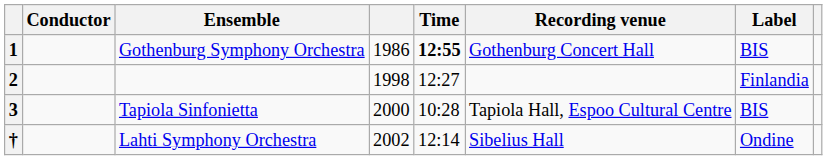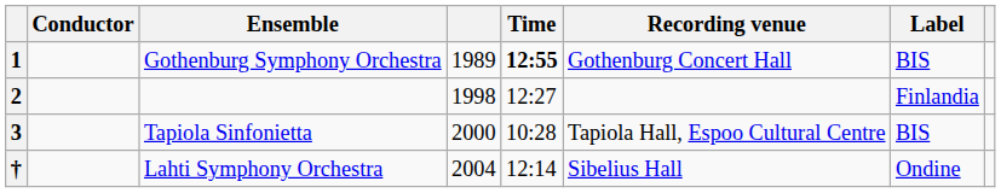 <table class="wikitable" style="margin-right:0; font-size:95%">
 <tr>
 <th scope="col"></th>
 <th scope="col">Conductor</th>
 <th scope="col">Ensemble</th>
 <th scope="col"></th>
 <th scope="col">Time</th>
 <th scope="col">Recording venue</th>
 <th scope="col">Label</th>
 <th scope="col"class="unsortable"></th>
 </tr>
 <tr>
 <th scope="row">1</th>
 <td></td>
 <td><a href='#'>Gothenburg Symphony Orchestra</a></td>
-<td>1986</td>
+<td>1989</td>
 <td><strong>12:55</strong></td>
 <td><a href='#'>Gothenburg Concert Hall</a></td>
 <td><a href='#'>BIS</a></td>
 <td></td>
 </tr>
 <tr>
 <th scope="row">2</th>
 <td></td>
 <td></td>
 <td>1998</td>
 <td>12:27</td>
 <td></td>
 <td><a href='#'>Finlandia</a></td>
 <td></td>
 </tr>
 <tr>
 <th scope="row">3</th>
 <td></td>
 <td><a href='#'>Tapiola Sinfonietta</a></td>
 <td>2000</td>
 <td>10:28</td>
 <td>Tapiola Hall, <a href='#'>Espoo Cultural Centre</a></td>
 <td><a href='#'>BIS</a></td>
 <td></td>
 </tr>
 <tr>
 <th scope="row">†</th>
 <td></td>
 <td><a href='#'>Lahti Symphony Orchestra</a></td>
-<td>2002</td>
+<td>2004</td>
 <td>12:14</td>
 <td><a href='#'>Sibelius Hall</a></td>
 <td><a href='#'>Ondine</a></td>
 <td></td>
 </tr>
 </table>
